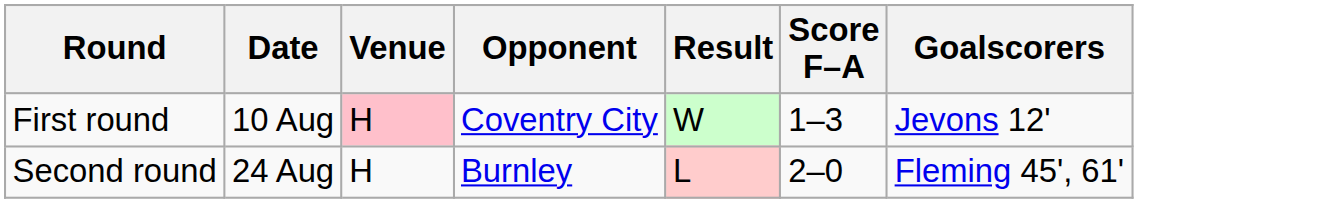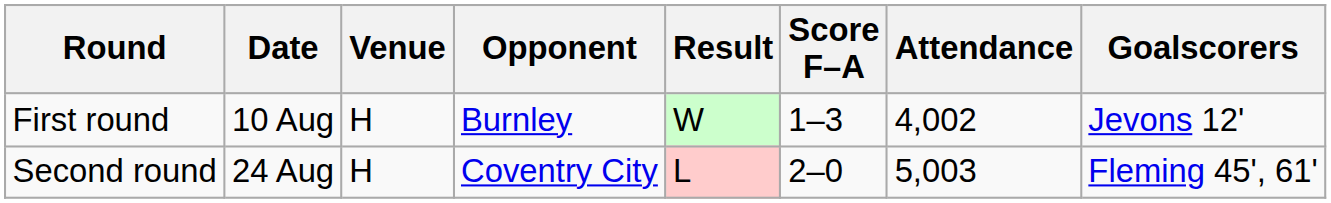 <table class="wikitable">
 <tr>
 <th>Round</th>
 <th>Date</th>
 <th>Venue</th>
 <th>Opponent</th>
 <th>Result</th>
 <th>Score<br>F–A</th>
+<th>Attendance</th>
 <th>Goalscorers</th>
 </tr>
 <tr>
 <td>First round</td>
 <td>10 Aug</td>
-<td style="background: pink;">H</td>
-<td><a href='#'>Coventry City</a></td>
+<td>H</td>
+<td><a href='#'>Burnley</a></td>
 <td bgcolor="#CCFFCC">W</td>
 <td>1–3</td>
+<td>4,002</td>
 <td><a href='#'>Jevons</a> 12'</td>
 </tr>
 <tr>
 <td>Second round</td>
 <td>24 Aug</td>
 <td>H</td>
-<td><a href='#'>Burnley</a></td>
+<td><a href='#'>Coventry City</a></td>
 <td bgcolor="#FFCCCC">L</td>
 <td>2–0</td>
+<td>5,003</td>
 <td><a href='#'>Fleming</a> 45', 61'</td>
 </tr>
 </table>
